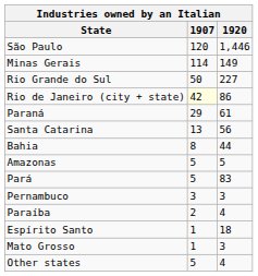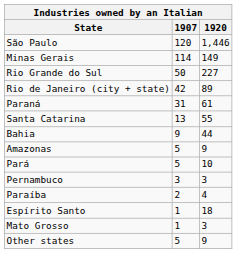 <table class="wikitable">
 <tr>
 <th colspan=4>Industries owned by an Italian</th>
 </tr>
 <tr>
 <th>State</th>
 <th>1907</th>
 <th>1920</th>
 </tr>
 <tr>
 <td>São Paulo</td>
 <td>120</td>
 <td>1,446</td>
 </tr>
 <tr>
 <td>Minas Gerais</td>
 <td>114</td>
 <td>149</td>
 </tr>
 <tr>
 <td>Rio Grande do Sul</td>
 <td>50</td>
 <td>227</td>
 </tr>
 <tr>
 <td>Rio de Janeiro (city + state)</td>
-<td style="background: lightyellow;">42</td>
-<td>86</td>
+<td>42</td>
+<td>89</td>
 </tr>
 <tr>
 <td>Paraná</td>
-<td>29</td>
+<td>31</td>
 <td>61</td>
 </tr>
 <tr>
 <td>Santa Catarina</td>
 <td>13</td>
-<td>56</td>
+<td>55</td>
 </tr>
 <tr>
 <td>Bahia</td>
-<td>8</td>
+<td>9</td>
 <td>44</td>
 </tr>
 <tr>
 <td>Amazonas</td>
 <td>5</td>
-<td>5</td>
+<td>9</td>
 </tr>
 <tr>
 <td>Pará</td>
 <td>5</td>
-<td>83</td>
+<td>10</td>
 </tr>
 <tr>
 <td>Pernambuco</td>
 <td>3</td>
 <td>3</td>
 </tr>
 <tr>
 <td>Paraíba</td>
 <td>2</td>
 <td>4</td>
 </tr>
 <tr>
 <td>Espírito Santo</td>
 <td>1</td>
 <td>18</td>
 </tr>
 <tr>
 <td>Mato Grosso</td>
 <td>1</td>
 <td>3</td>
 </tr>
 <tr>
 <td>Other states</td>
 <td>5</td>
-<td>4</td>
+<td>9</td>
 </tr>
 </table>
